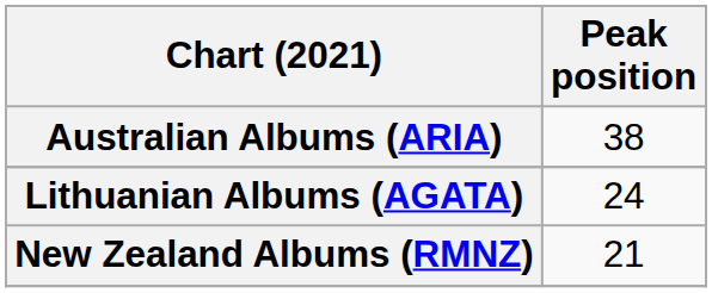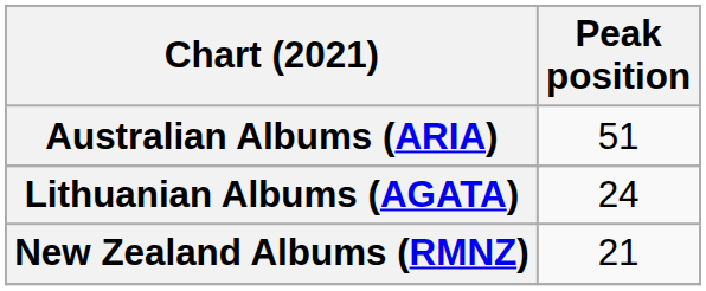 <table class="wikitable sortable plainrowheaders" style="text-align:center">
 <tr>
 <th scope="col">Chart (2021)</th>
 <th scope="col">Peak<br>position</th>
 </tr>
 <tr>
 <th scope="row">Australian Albums (<a href='#'>ARIA</a>)</th>
-<td>38</td>
+<td>51</td>
 </tr>
 <tr>
 </tr>
 <tr>
 </tr>
 <tr>
 </tr>
 <tr>
 </tr>
 <tr>
 </tr>
 <tr>
 </tr>
 <tr>
 </tr>
 <tr>
 <th scope="row">Lithuanian Albums (<a href='#'>AGATA</a>)</th>
 <td>24</td>
 </tr>
 <tr>
 <th scope="row">New Zealand Albums (<a href='#'>RMNZ</a>)</th>
 <td>21</td>
 </tr>
 <tr>
 </tr>
 <tr>
 </tr>
 <tr>
 </tr>
 <tr>
 </tr>
 </table>
